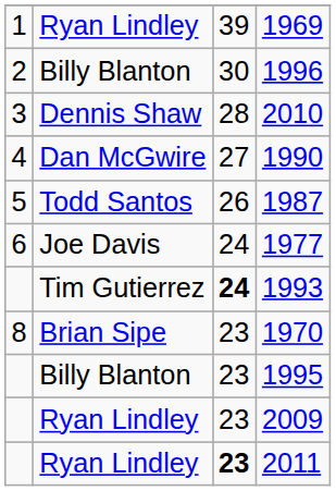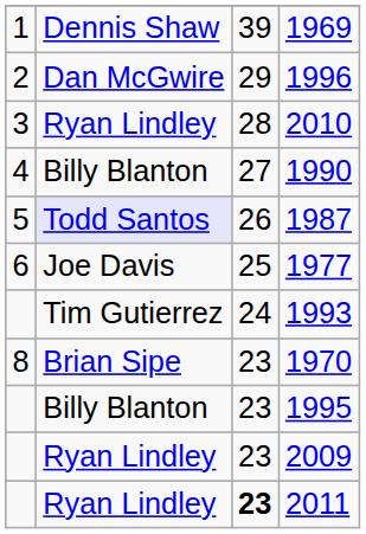 <table class="wikitable">
 <tr>
 </tr>
 <tr>
 <td>1</td>
-<td><a href='#'>Ryan Lindley</a></td>
+<td><a href='#'>Dennis Shaw</a></td>
 <td>39</td>
 <td><a href='#'>1969</a></td>
 </tr>
 <tr>
 <td>2</td>
-<td>Billy Blanton</td>
-<td>30</td>
+<td><a href='#'>Dan McGwire</a></td>
+<td>29</td>
 <td><a href='#'>1996</a></td>
 </tr>
 <tr>
 <td>3</td>
-<td><a href='#'>Dennis Shaw</a></td>
+<td><a href='#'>Ryan Lindley</a></td>
 <td>28</td>
 <td><a href='#'>2010</a></td>
 </tr>
 <tr>
 <td>4</td>
-<td><a href='#'>Dan McGwire</a></td>
+<td>Billy Blanton</td>
 <td>27</td>
 <td><a href='#'>1990</a></td>
 </tr>
 <tr>
 <td>5</td>
-<td><a href='#'>Todd Santos</a></td>
+<td style="background: lavender;"><a href='#'>Todd Santos</a></td>
 <td>26</td>
 <td><a href='#'>1987</a></td>
 </tr>
 <tr>
 <td>6</td>
 <td>Joe Davis</td>
-<td>24</td>
+<td>25</td>
 <td><a href='#'>1977</a></td>
 </tr>
 <tr>
 <td></td>
 <td>Tim Gutierrez</td>
-<td><strong>24</strong></td>
+<td>24</td>
 <td><a href='#'>1993</a></td>
 </tr>
 <tr>
 <td>8</td>
 <td><a href='#'>Brian Sipe</a></td>
 <td>23</td>
 <td><a href='#'>1970</a></td>
 </tr>
 <tr>
 <td></td>
 <td>Billy Blanton</td>
 <td>23</td>
 <td><a href='#'>1995</a></td>
 </tr>
 <tr>
 <td></td>
 <td><a href='#'>Ryan Lindley</a></td>
 <td>23</td>
 <td><a href='#'>2009</a></td>
 </tr>
 <tr>
 <td></td>
 <td><a href='#'>Ryan Lindley</a></td>
 <td><strong>23</strong></td>
 <td><a href='#'>2011</a></td>
 </tr>
 </table>
